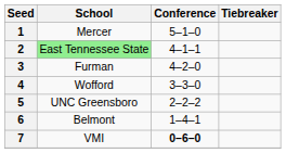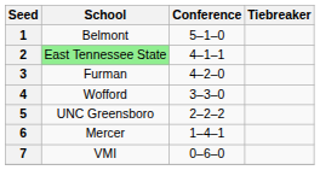 <table class="wikitable" style="text-align:center">
 <tr>
 <th>Seed</th>
 <th>School</th>
 <th>Conference</th>
 <th>Tiebreaker</th>
 </tr>
 <tr>
 <th>1</th>
-<td>Mercer</td>
+<td>Belmont</td>
 <td>5–1–0</td>
 <td></td>
 </tr>
 <tr>
 <th>2</th>
 <td style="background: lightgreen;">East Tennessee State</td>
 <td>4–1–1</td>
 <td></td>
 </tr>
 <tr>
 <th>3</th>
 <td>Furman</td>
 <td>4–2–0</td>
 <td></td>
 </tr>
 <tr>
 <th>4</th>
 <td>Wofford</td>
 <td>3–3–0</td>
 <td></td>
 </tr>
 <tr>
 <th>5</th>
 <td>UNC Greensboro</td>
 <td>2–2–2</td>
 <td></td>
 </tr>
 <tr>
 <th>6</th>
-<td>Belmont</td>
+<td>Mercer</td>
 <td>1–4–1</td>
 <td></td>
 </tr>
 <tr>
 <th>7</th>
 <td>VMI</td>
-<td><strong>0–6–0</strong></td>
+<td>0–6–0</td>
 <td></td>
 </tr>
 <tr>
 </tr>
 </table>
